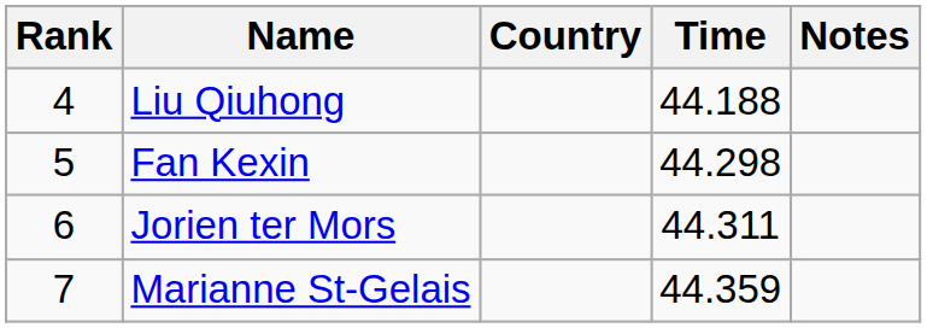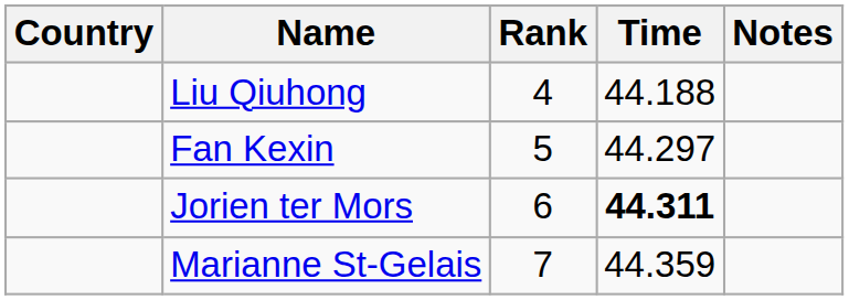 <table class="wikitable sortable" style="text-align:center">
 <tr>
+<th>Country</th>
+<th>Name</th>
 <th>Rank</th>
-<th>Name</th>
-<th>Country</th>
 <th>Time</th>
 <th>Notes</th>
 </tr>
 <tr>
+<td align=left></td>
+<td align=left><a href='#'>Liu Qiuhong</a></td>
 <td>4</td>
-<td align=left><a href='#'>Liu Qiuhong</a></td>
-<td align=left></td>
 <td>44.188</td>
 <td></td>
 </tr>
 <tr>
+<td align=left></td>
+<td align=left><a href='#'>Fan Kexin</a></td>
 <td>5</td>
-<td align=left><a href='#'>Fan Kexin</a></td>
-<td align=left></td>
-<td>44.298</td>
+<td>44.297</td>
 <td></td>
 </tr>
 <tr>
+<td align=left></td>
+<td align=left><a href='#'>Jorien ter Mors</a></td>
 <td>6</td>
-<td align=left><a href='#'>Jorien ter Mors</a></td>
-<td align=left></td>
-<td>44.311</td>
+<td><strong>44.311</strong></td>
 <td></td>
 </tr>
 <tr>
+<td align=left></td>
+<td align=left><a href='#'>Marianne St-Gelais</a></td>
 <td>7</td>
-<td align=left><a href='#'>Marianne St-Gelais</a></td>
-<td align=left></td>
 <td>44.359</td>
 <td></td>
 </tr>
 </table>
